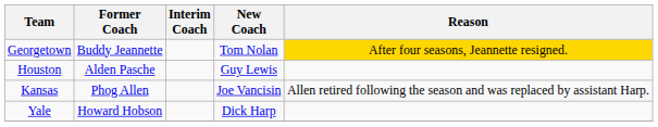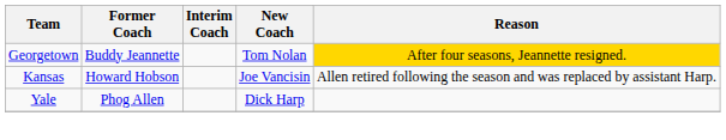 <table class="wikitable" style="text-align:center;">
 <tr>
 <th>Team</th>
 <th>Former<br>Coach</th>
 <th>Interim<br>Coach</th>
 <th>New<br>Coach</th>
 <th>Reason</th>
 </tr>
 <tr>
 <td><a href='#'>Georgetown</a></td>
 <td><a href='#'>Buddy Jeannette</a></td>
 <td></td>
 <td><a href='#'>Tom Nolan</a></td>
 <td style="background: gold;">After four seasons, Jeannette resigned.</td>
 </tr>
 <tr>
-<td><a href='#'>Houston</a></td>
-<td><a href='#'>Alden Pasche</a></td>
-<td></td>
-<td><a href='#'>Guy Lewis</a></td>
-<td></td>
-</tr>
-<tr>
 <td><a href='#'>Kansas</a></td>
-<td><a href='#'>Phog Allen</a></td>
+<td><a href='#'>Howard Hobson</a></td>
 <td></td>
 <td><a href='#'>Joe Vancisin</a></td>
 <td>Allen retired following the season and was replaced by assistant Harp.</td>
 </tr>
 <tr>
 <td><a href='#'>Yale</a></td>
-<td><a href='#'>Howard Hobson</a></td>
+<td><a href='#'>Phog Allen</a></td>
 <td></td>
 <td><a href='#'>Dick Harp</a></td>
 <td></td>
 </tr>
 <tr>
 </tr>
 </table>
